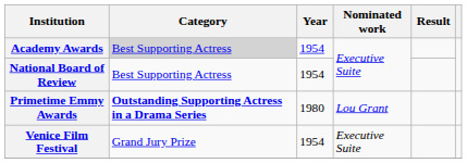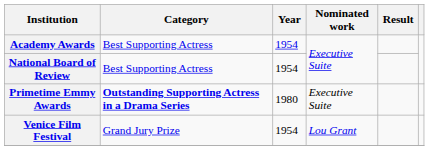 <table class="wikitable unsortable plainrowheaders" style="width:67%;">
 <tr>
 <th style="width:20%;">Institution</th>
 <th style="width:36%;">Category</th>
 <th style="width:7%;">Year</th>
 <th style="width:15%;">Nominated work</th>
 <th style="width:7%;">Result</th>
 <th style="width:1%;"></th>
 </tr>
 <tr>
 <th scope="row" style="text-align:center;"><a href='#'>Academy Awards</a></th>
-<td style="background: lightgrey;"><a href='#'>Best Supporting Actress</a></td>
+<td><a href='#'>Best Supporting Actress</a></td>
 <td><a href='#'>1954</a></td>
 <td rowspan="2"><em><a href='#'>Executive Suite</a></em></td>
 <td></td>
 <td style="text-align:center;" rowspan="2"></td>
 </tr>
 <tr>
 <th scope="row" style="text-align:center;"><a href='#'>National Board of Review</a></th>
 <td><a href='#'>Best Supporting Actress</a></td>
 <td>1954</td>
 <td></td>
 </tr>
 <tr>
 <th scope="row" style="text-align:center;"><a href='#'>Primetime Emmy Awards</a></th>
 <td><strong><a href='#'>Outstanding Supporting Actress in a Drama Series</a></strong></td>
 <td>1980</td>
-<td><em><a href='#'>Lou Grant</a></em><br></td>
+<td><em>Executive Suite</em></td>
 <td></td>
 <td style="text-align:center;"></td>
 </tr>
 <tr>
 <th scope="row" style="text-align:center;"><a href='#'>Venice Film Festival</a></th>
 <td><a href='#'>Grand Jury Prize</a></td>
 <td>1954</td>
-<td><em>Executive Suite</em></td>
+<td><em><a href='#'>Lou Grant</a></em><br></td>
 <td></td>
 <td style="text-align:center;"></td>
 </tr>
 <tr>
 </tr>
 </table>
